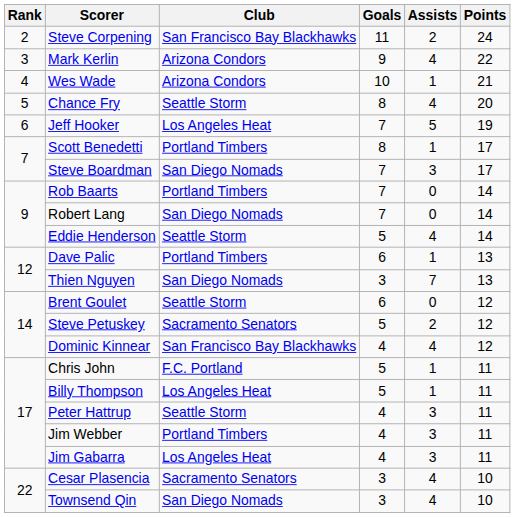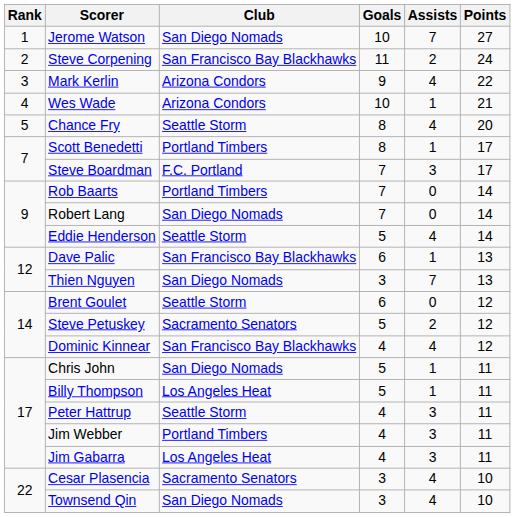 <table class="wikitable">
 <tr>
 <th>Rank</th>
 <th>Scorer</th>
 <th>Club</th>
 <th>Goals</th>
 <th>Assists</th>
 <th>Points</th>
+</tr>
+<tr>
+<td align=center>1</td>
+<td><a href='#'>Jerome Watson</a></td>
+<td><a href='#'>San Diego Nomads</a></td>
+<td align=center>10</td>
+<td align=center>7</td>
+<td align=center>27</td>
 </tr>
 <tr>
 <td align=center>2</td>
 <td><a href='#'>Steve Corpening</a></td>
 <td><a href='#'>San Francisco Bay Blackhawks</a></td>
 <td align=center>11</td>
 <td align=center>2</td>
 <td align=center>24</td>
 </tr>
 <tr>
 <td align=center>3</td>
 <td><a href='#'>Mark Kerlin</a></td>
 <td><a href='#'>Arizona Condors</a></td>
 <td align=center>9</td>
 <td align=center>4</td>
 <td align=center>22</td>
 </tr>
 <tr>
 <td align=center>4</td>
 <td><a href='#'>Wes Wade</a></td>
 <td><a href='#'>Arizona Condors</a></td>
 <td align=center>10</td>
 <td align=center>1</td>
 <td align=center>21</td>
 </tr>
 <tr>
 <td align=center>5</td>
 <td><a href='#'>Chance Fry</a></td>
 <td><a href='#'>Seattle Storm</a></td>
 <td align=center>8</td>
 <td align=center>4</td>
 <td align=center>20</td>
 </tr>
 <tr>
-<td align=center>6</td>
-<td><a href='#'>Jeff Hooker</a></td>
-<td><a href='#'>Los Angeles Heat</a></td>
-<td align=center>7</td>
-<td align=center>5</td>
-<td align=center>19</td>
-</tr>
-<tr>
 <td rowspan=2 align=center>7</td>
 <td><a href='#'>Scott Benedetti</a></td>
 <td><a href='#'>Portland Timbers</a></td>
 <td align=center>8</td>
 <td align=center>1</td>
 <td align=center>17</td>
 </tr>
 <tr>
 <td><a href='#'>Steve Boardman</a></td>
-<td><a href='#'>San Diego Nomads</a></td>
+<td><a href='#'>F.C. Portland</a></td>
 <td align=center>7</td>
 <td align=center>3</td>
 <td align=center>17</td>
 </tr>
 <tr>
 <td rowspan=3 align=center>9</td>
 <td><a href='#'>Rob Baarts</a></td>
 <td><a href='#'>Portland Timbers</a></td>
 <td align=center>7</td>
 <td align=center>0</td>
 <td align=center>14</td>
 </tr>
 <tr>
 <td>Robert Lang</td>
 <td><a href='#'>San Diego Nomads</a></td>
 <td align=center>7</td>
 <td align=center>0</td>
 <td align=center>14</td>
 </tr>
 <tr>
 <td><a href='#'>Eddie Henderson</a></td>
 <td><a href='#'>Seattle Storm</a></td>
 <td align=center>5</td>
 <td align=center>4</td>
 <td align=center>14</td>
 </tr>
 <tr>
 <td rowspan=2 align=center>12</td>
 <td><a href='#'>Dave Palic</a></td>
-<td><a href='#'>Portland Timbers</a></td>
+<td><a href='#'>San Francisco Bay Blackhawks</a></td>
 <td align=center>6</td>
 <td align=center>1</td>
 <td align=center>13</td>
 </tr>
 <tr>
 <td><a href='#'>Thien Nguyen</a></td>
 <td><a href='#'>San Diego Nomads</a></td>
 <td align=center>3</td>
 <td align=center>7</td>
 <td align=center>13</td>
 </tr>
 <tr>
 <td rowspan=3 align=center>14</td>
 <td><a href='#'>Brent Goulet</a></td>
 <td><a href='#'>Seattle Storm</a></td>
 <td align=center>6</td>
 <td align=center>0</td>
 <td align=center>12</td>
 </tr>
 <tr>
 <td><a href='#'>Steve Petuskey</a></td>
 <td><a href='#'>Sacramento Senators</a></td>
 <td align=center>5</td>
 <td align=center>2</td>
 <td align=center>12</td>
 </tr>
 <tr>
 <td><a href='#'>Dominic Kinnear</a></td>
 <td><a href='#'>San Francisco Bay Blackhawks</a></td>
 <td align=center>4</td>
 <td align=center>4</td>
 <td align=center>12</td>
 </tr>
 <tr>
 <td rowspan=5 align=center>17</td>
 <td>Chris John</td>
-<td><a href='#'>F.C. Portland</a></td>
+<td><a href='#'>San Diego Nomads</a></td>
 <td align=center>5</td>
 <td align=center>1</td>
 <td align=center>11</td>
 </tr>
 <tr>
 <td><a href='#'>Billy Thompson</a></td>
 <td><a href='#'>Los Angeles Heat</a></td>
 <td align=center>5</td>
 <td align=center>1</td>
 <td align=center>11</td>
 </tr>
 <tr>
 <td><a href='#'>Peter Hattrup</a></td>
 <td><a href='#'>Seattle Storm</a></td>
 <td align=center>4</td>
 <td align=center>3</td>
 <td align=center>11</td>
 </tr>
 <tr>
 <td>Jim Webber</td>
 <td><a href='#'>Portland Timbers</a></td>
 <td align=center>4</td>
 <td align=center>3</td>
 <td align=center>11</td>
 </tr>
 <tr>
 <td><a href='#'>Jim Gabarra</a></td>
 <td><a href='#'>Los Angeles Heat</a></td>
 <td align=center>4</td>
 <td align=center>3</td>
 <td align=center>11</td>
 </tr>
 <tr>
 <td rowspan=2 align=center>22</td>
 <td><a href='#'>Cesar Plasencia</a></td>
 <td><a href='#'>Sacramento Senators</a></td>
 <td align=center>3</td>
 <td align=center>4</td>
 <td align=center>10</td>
 </tr>
 <tr>
 <td><a href='#'>Townsend Qin</a></td>
 <td><a href='#'>San Diego Nomads</a></td>
 <td align=center>3</td>
 <td align=center>4</td>
 <td align=center>10</td>
 </tr>
 </table>
